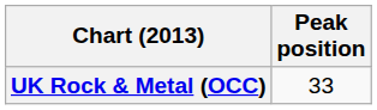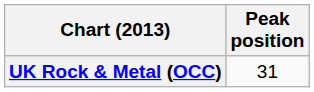 <table class="wikitable sortable plainrowheaders" style="text-align:center">
 <tr>
 <th scope="col">Chart (2013)</th>
 <th scope="col">Peak<br>position</th>
 </tr>
 <tr>
 <th scope="row"><a href='#'>UK Rock & Metal</a> (<a href='#'>OCC</a>)</th>
-<td>33</td>
+<td>31</td>
 </tr>
 </table>
